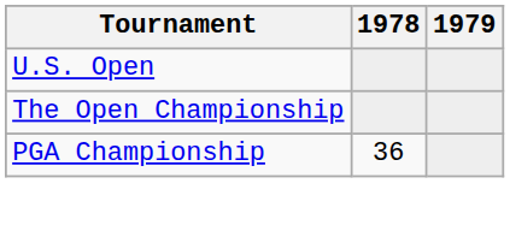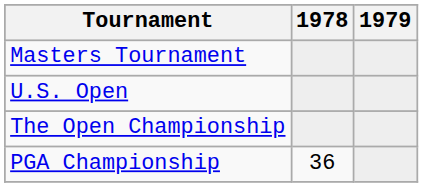 <table class="wikitable" style="font-size:95%;text-align:center;">
 <tr>
 <th>Tournament</th>
 <th>1978</th>
 <th>1979</th>
+</tr>
+<tr>
+<td align=left><a href='#'>Masters Tournament</a></td>
+<td style="background:#eeeeee;"></td>
+<td style="background:#eeeeee;"></td>
 </tr>
 <tr>
 <td align=left><a href='#'>U.S. Open</a></td>
 <td style="background:#eeeeee;"></td>
 <td style="background:#eeeeee;"></td>
 </tr>
 <tr>
 <td align=left><a href='#'>The Open Championship</a></td>
 <td style="background:#eeeeee;"></td>
 <td style="background:#eeeeee;"></td>
 </tr>
 <tr>
 <td align=left><a href='#'>PGA Championship</a></td>
 <td>36</td>
 <td style="background:#eeeeee;"></td>
 </tr>
 </table>
